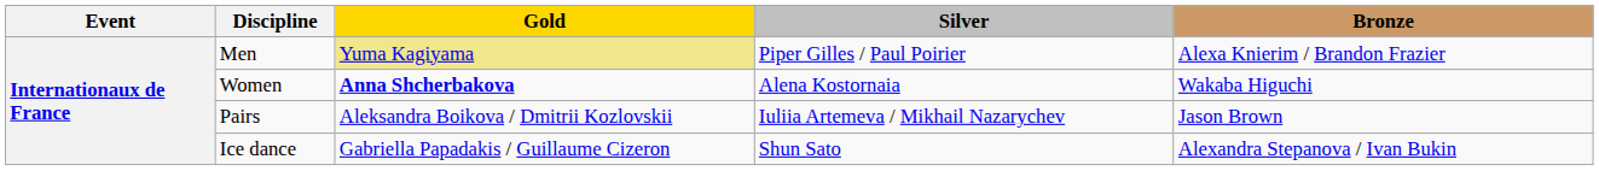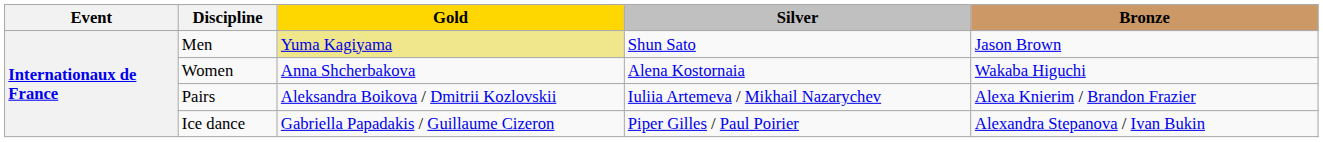 <table class="wikitable unsortable" style="text-align:left; width:100%;">
 <tr>
 <th scope="col" style="width:10%">Event</th>
 <th scope="col" style="width:5%">Discipline</th>
 <td scope="col" style="text-align:center; width:20%; background:gold"><strong>Gold</strong></td>
 <td scope="col" style="text-align:center; width:20%; background:silver"><strong>Silver</strong></td>
 <td scope="col" style="text-align:center; width:20%; background:#c96"><strong>Bronze</strong></td>
 </tr>
 <tr>
 <th scope="row" style="text-align:left" rowspan="4"> <a href='#'>Internationaux de France</a></th>
 <td>Men</td>
 <td style="background: khaki;"> <a href='#'>Yuma Kagiyama</a></td>
-<td> <a href='#'>Piper Gilles</a> / <a href='#'>Paul Poirier</a></td>
-<td> <a href='#'>Alexa Knierim</a> / <a href='#'>Brandon Frazier</a></td>
+<td> <a href='#'>Shun Sato</a></td>
+<td> <a href='#'>Jason Brown</a></td>
 </tr>
 <tr>
 <td>Women</td>
-<td><strong> <a href='#'>Anna Shcherbakova</a></strong></td>
+<td> <a href='#'>Anna Shcherbakova</a></td>
 <td> <a href='#'>Alena Kostornaia</a></td>
 <td> <a href='#'>Wakaba Higuchi</a></td>
 </tr>
 <tr>
 <td>Pairs</td>
 <td> <a href='#'>Aleksandra Boikova</a> / <a href='#'>Dmitrii Kozlovskii</a></td>
 <td> <a href='#'>Iuliia Artemeva</a> / <a href='#'>Mikhail Nazarychev</a></td>
-<td> <a href='#'>Jason Brown</a></td>
+<td> <a href='#'>Alexa Knierim</a> / <a href='#'>Brandon Frazier</a></td>
 </tr>
 <tr>
 <td>Ice dance</td>
 <td> <a href='#'>Gabriella Papadakis</a> / <a href='#'>Guillaume Cizeron</a></td>
-<td> <a href='#'>Shun Sato</a></td>
+<td> <a href='#'>Piper Gilles</a> / <a href='#'>Paul Poirier</a></td>
 <td> <a href='#'>Alexandra Stepanova</a> / <a href='#'>Ivan Bukin</a></td>
 </tr>
 </table>
